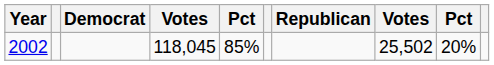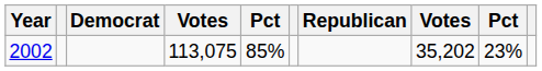 <table class="wikitable" style="margin:0.5em ; font-size:95%">
 <tr>
 <th>Year</th>
 <th></th>
 <th>Democrat</th>
 <th>Votes</th>
 <th>Pct</th>
 <th></th>
 <th>Republican</th>
 <th>Votes</th>
 <th>Pct</th>
 <th></th>
 </tr>
 <tr>
 <td><a href='#'>2002</a></td>
 <td></td>
 <td></td>
-<td>118,045</td>
+<td>113,075</td>
 <td>85%</td>
 <td></td>
 <td></td>
-<td>25,502</td>
-<td>20%</td>
+<td>35,202</td>
+<td>23%</td>
 <td></td>
 </tr>
 </table>
